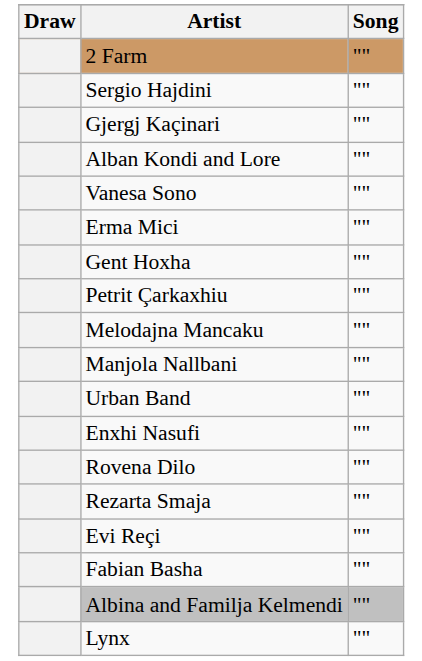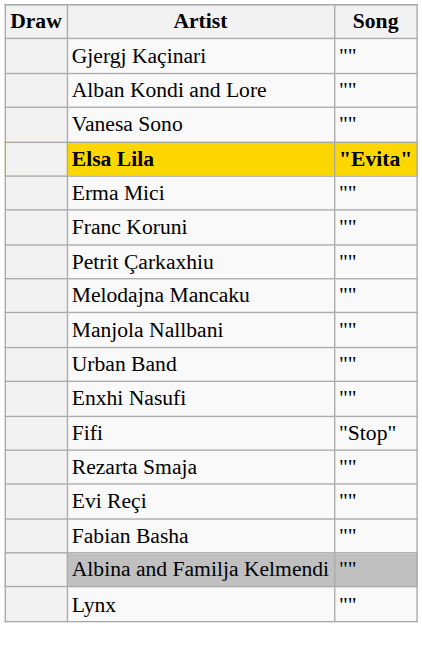 <table class="sortable wikitable plainrowheaders" style="margin: 1em auto 1em auto;">
 <tr>
 </tr>
 <tr>
 <th>Draw</th>
 <th>Artist</th>
 <th>Song</th>
-</tr>
-<tr bgcolor="cc9966">
-<th scope="row"></th>
-<td>2 Farm</td>
-<td>""</td>
-</tr>
-<tr>
-<th scope="row"></th>
-<td>Sergio Hajdini</td>
-<td>""</td>
 </tr>
 <tr>
 <th scope="row"></th>
 <td>Gjergj Kaçinari</td>
 <td>""</td>
 </tr>
 <tr>
 <th scope="row"></th>
 <td>Alban Kondi and Lore</td>
 <td>""</td>
 </tr>
 <tr>
 <th scope="row"></th>
 <td>Vanesa Sono</td>
 <td>""</td>
 </tr>
+<tr bgcolor="gold">
+<th scope="row"></th>
+<td><strong>Elsa Lila</strong></td>
+<td><strong>"Evita"</strong></td>
+</tr>
 <tr>
 <th scope="row"></th>
 <td>Erma Mici</td>
 <td>""</td>
 </tr>
 <tr>
 <th scope="row"></th>
-<td>Gent Hoxha</td>
+<td>Franc Koruni</td>
 <td>""</td>
 </tr>
 <tr>
 <th scope="row"></th>
 <td>Petrit Çarkaxhiu</td>
 <td>""</td>
 </tr>
 <tr>
 <th scope="row"></th>
 <td>Melodajna Mancaku</td>
 <td>""</td>
 </tr>
 <tr>
 <th scope="row"></th>
 <td>Manjola Nallbani</td>
 <td>""</td>
 </tr>
 <tr>
 <th scope="row"></th>
 <td>Urban Band</td>
 <td>""</td>
 </tr>
 <tr>
 <th scope="row"></th>
 <td>Enxhi Nasufi</td>
 <td>""</td>
 </tr>
 <tr>
 <th scope="row"></th>
-<td>Rovena Dilo</td>
-<td>""</td>
+<td>Fifi</td>
+<td>"Stop"</td>
 </tr>
 <tr>
 <th scope="row"></th>
 <td>Rezarta Smaja</td>
 <td>""</td>
 </tr>
 <tr>
 <th scope="row"></th>
 <td>Evi Reçi</td>
 <td>""</td>
 </tr>
 <tr>
 <th scope="row"></th>
 <td>Fabian Basha</td>
 <td>""</td>
 </tr>
 <tr bgcolor="silver">
 <th scope="row"></th>
 <td>Albina and Familja Kelmendi</td>
 <td>""</td>
 </tr>
 <tr>
 <th scope="row"></th>
 <td>Lynx</td>
 <td>""</td>
 </tr>
 </table>
